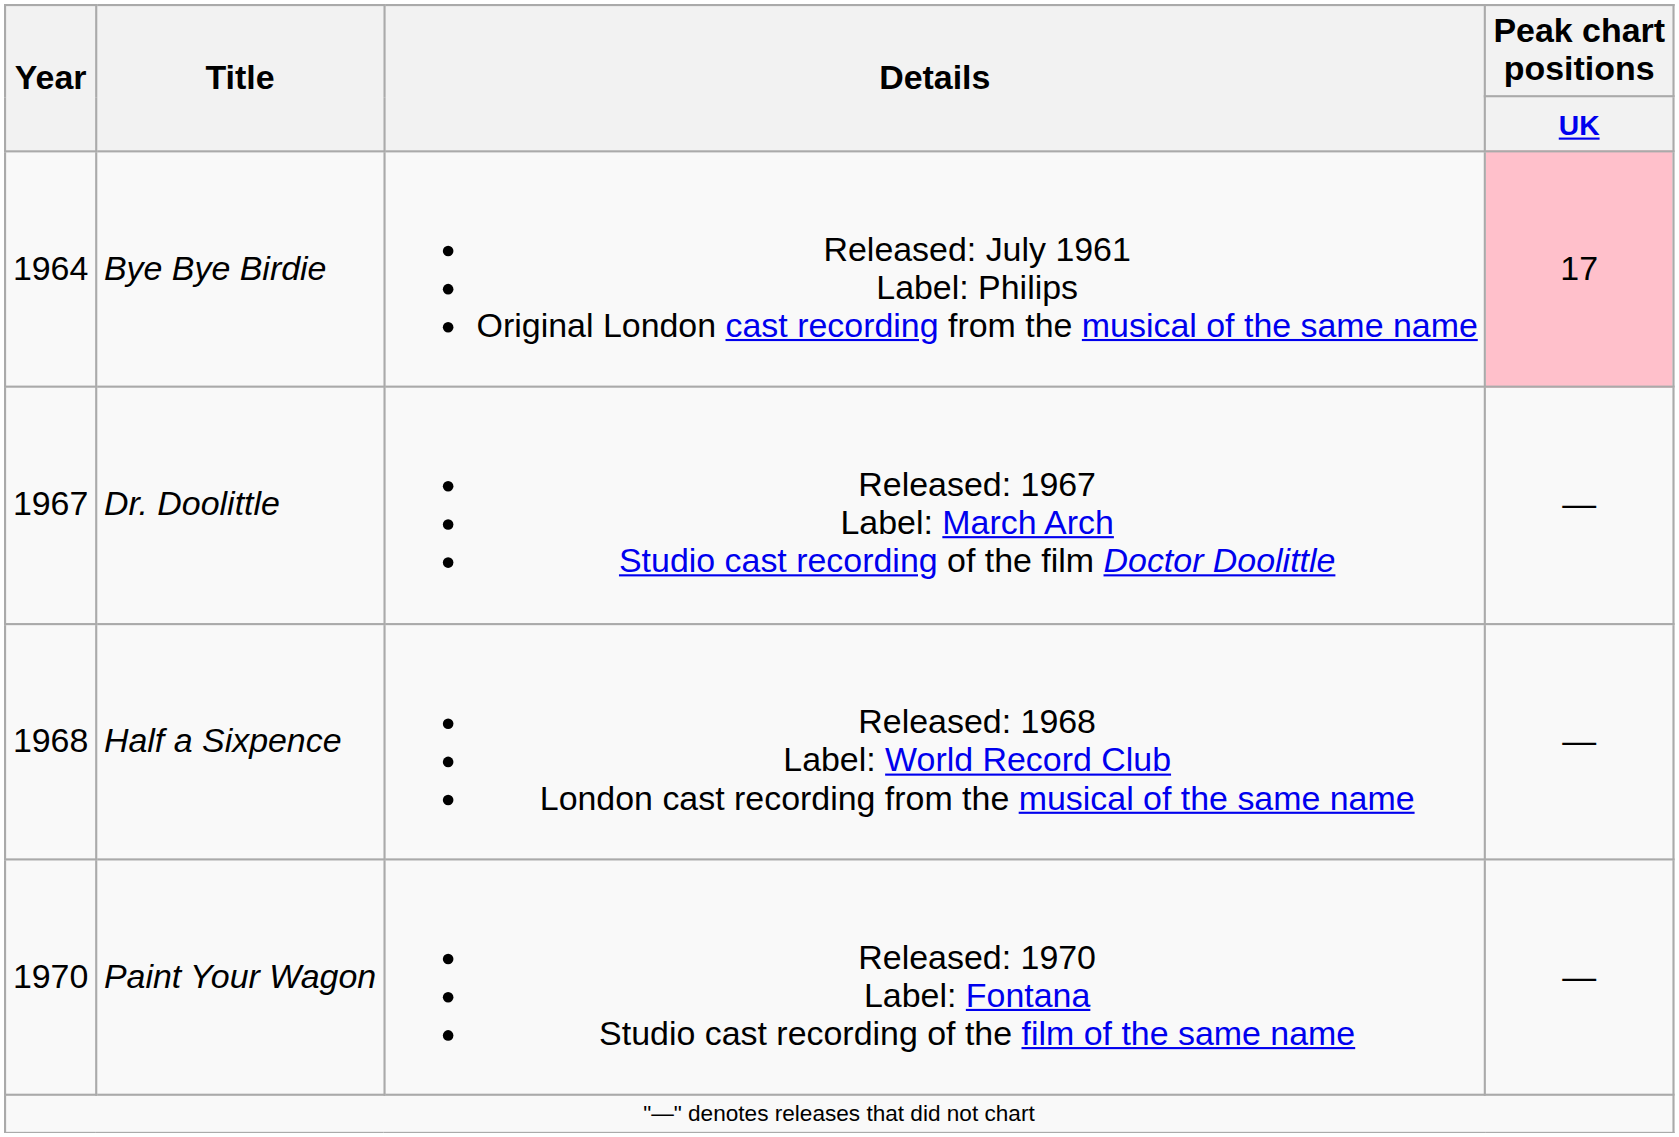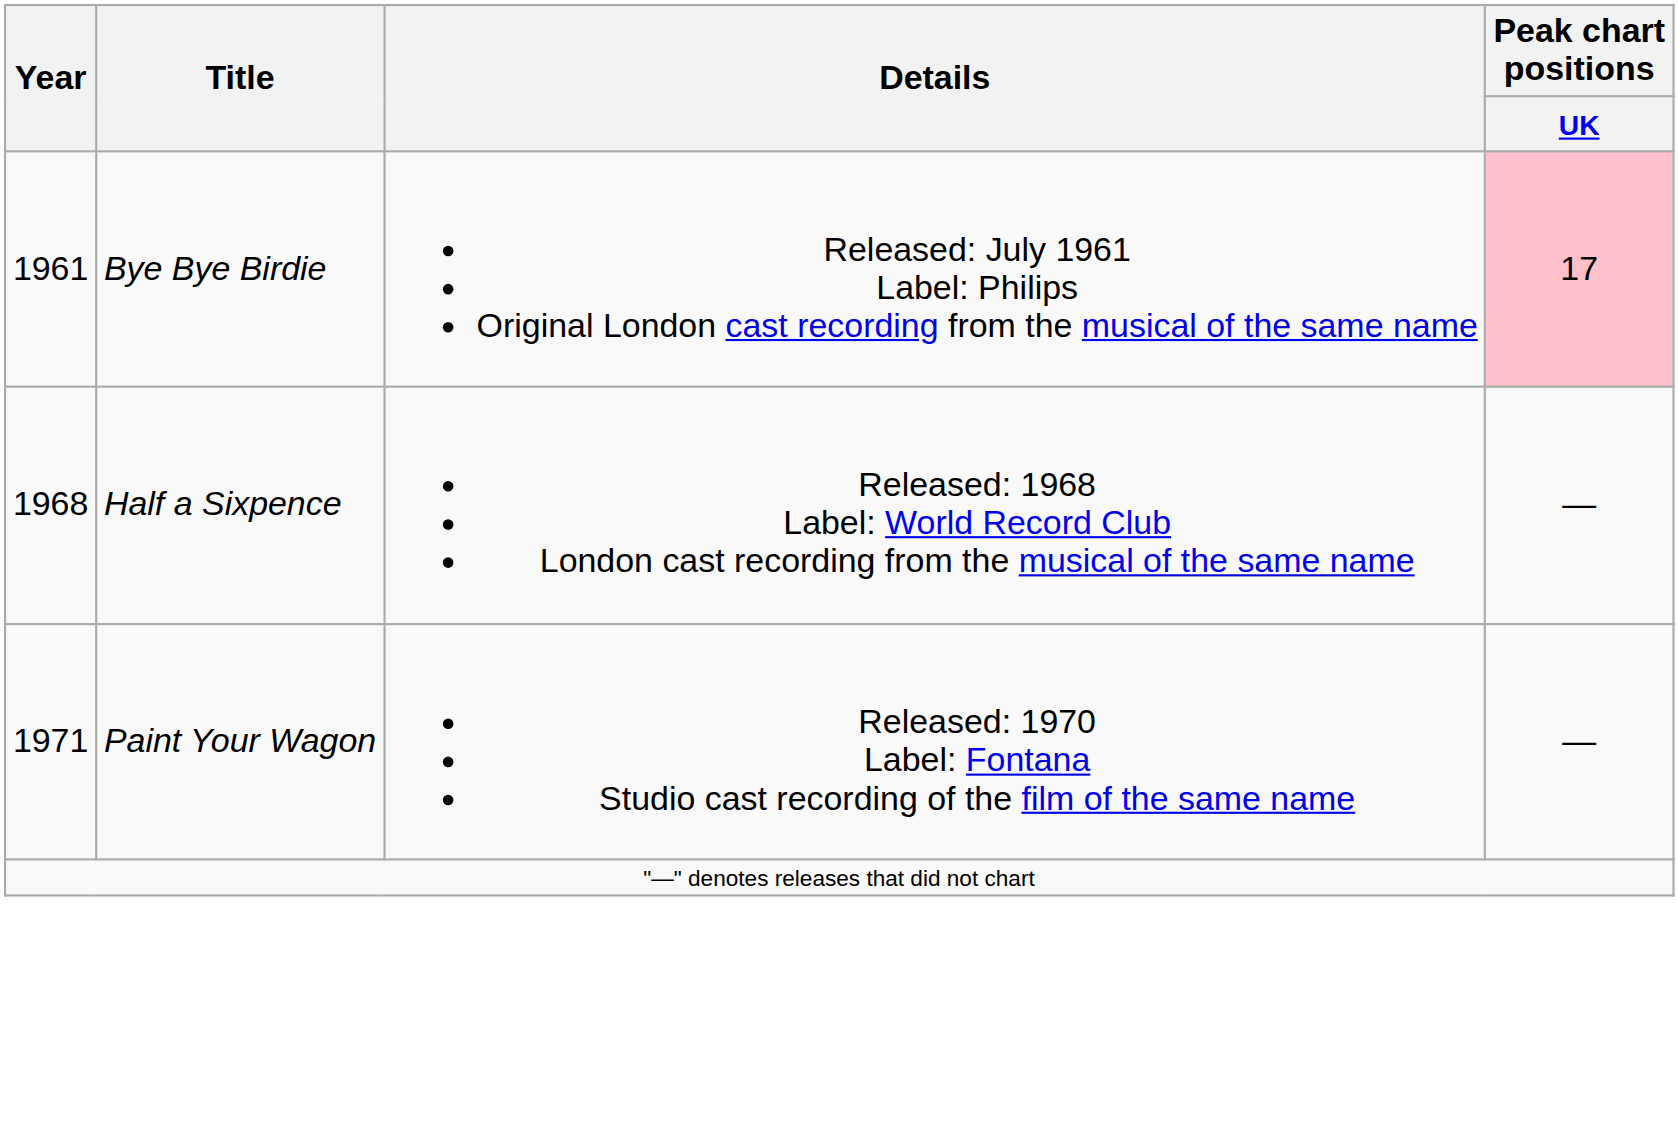 <table class="wikitable" style="text-align:center">
 <tr>
 <th rowspan="2">Year</th>
 <th rowspan="2">Title</th>
 <th rowspan="2">Details</th>
 <th>Peak chart<br>positions</th>
 </tr>
 <tr>
 <th><small><a href='#'>UK</a></small><br></th>
 </tr>
 <tr>
-<td>1964</td>
+<td>1961</td>
 <td align="left"><em>Bye Bye Birdie</em></td>
 <td><br><ul><li>Released: July 1961</li><li>Label: Philips</li><li>Original London <a href='#'>cast recording</a> from the <a href='#'>musical of the same name</a></li></ul></td>
 <td style="background: pink;">17</td>
-</tr>
-<tr>
-<td>1967</td>
-<td align="left"><em>Dr. Doolittle</em></td>
-<td><br><ul><li>Released: 1967</li><li>Label: <a href='#'>March Arch</a></li><li><a href='#'>Studio cast recording</a> of the film <em><a href='#'>Doctor Doolittle</a></em></li></ul></td>
-<td>—</td>
 </tr>
 <tr>
 <td>1968</td>
 <td align="left"><em>Half a Sixpence</em></td>
 <td><br><ul><li>Released: 1968</li><li>Label: <a href='#'>World Record Club</a></li><li>London cast recording from the <a href='#'>musical of the same name</a></li></ul></td>
 <td>—</td>
 </tr>
 <tr>
-<td>1970</td>
+<td>1971</td>
 <td align="left"><em>Paint Your Wagon</em></td>
 <td><br><ul><li>Released: 1970</li><li>Label: <a href='#'>Fontana</a></li><li>Studio cast recording of the <a href='#'>film of the same name</a></li></ul></td>
 <td>—</td>
 </tr>
 <tr>
 <td colspan="4" style="font-size:8pt">"—" denotes releases that did not chart</td>
 </tr>
 </table>
